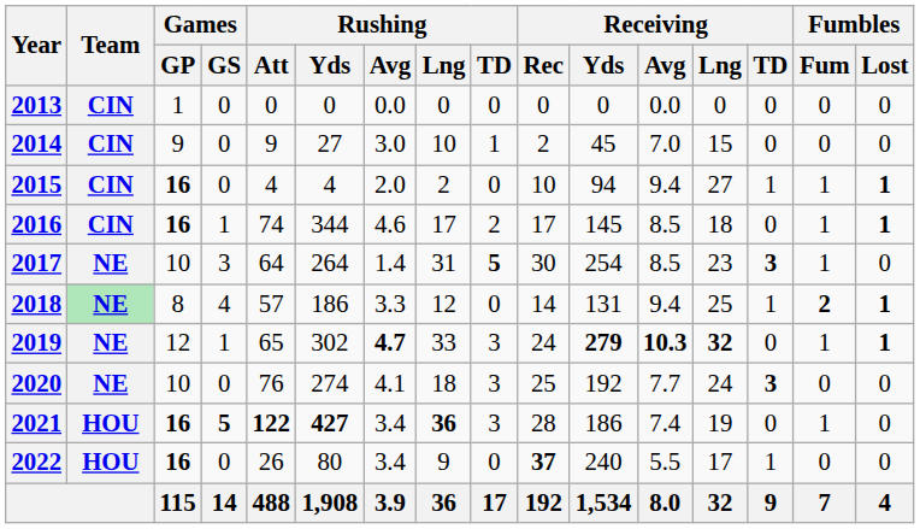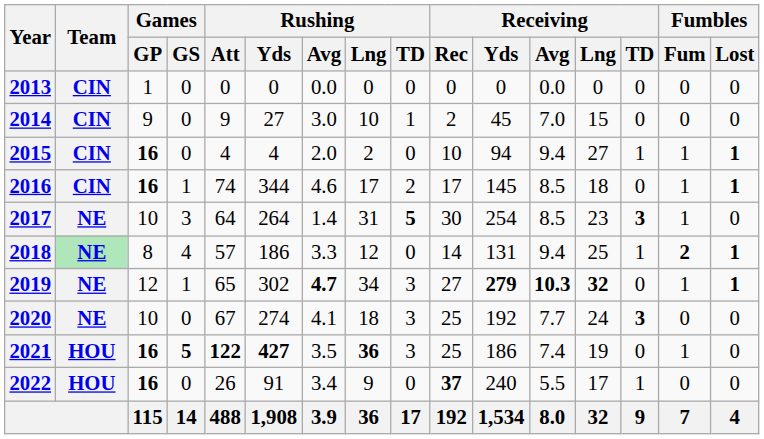 <table class="wikitable" style="text-align:center">
 <tr>
 <th rowspan="2">Year</th>
 <th rowspan="2">Team</th>
 <th colspan="2">Games</th>
 <th colspan="5">Rushing</th>
 <th colspan="5">Receiving</th>
 <th colspan="2">Fumbles</th>
 </tr>
 <tr>
 <th>GP</th>
 <th>GS</th>
 <th>Att</th>
 <th>Yds</th>
 <th>Avg</th>
 <th>Lng</th>
 <th>TD</th>
 <th>Rec</th>
 <th>Yds</th>
 <th>Avg</th>
 <th>Lng</th>
 <th>TD</th>
 <th>Fum</th>
 <th>Lost</th>
 </tr>
 <tr>
 <th><a href='#'>2013</a></th>
 <th><a href='#'>CIN</a></th>
 <td>1</td>
 <td>0</td>
 <td>0</td>
 <td>0</td>
 <td>0.0</td>
 <td>0</td>
 <td>0</td>
 <td>0</td>
 <td>0</td>
 <td>0.0</td>
 <td>0</td>
 <td>0</td>
 <td>0</td>
 <td>0</td>
 </tr>
 <tr>
 <th><a href='#'>2014</a></th>
 <th><a href='#'>CIN</a></th>
 <td>9</td>
 <td>0</td>
 <td>9</td>
 <td>27</td>
 <td>3.0</td>
 <td>10</td>
 <td>1</td>
 <td>2</td>
 <td>45</td>
 <td>7.0</td>
 <td>15</td>
 <td>0</td>
 <td>0</td>
 <td>0</td>
 </tr>
 <tr>
 <th><a href='#'>2015</a></th>
 <th><a href='#'>CIN</a></th>
 <td><strong>16</strong></td>
 <td>0</td>
 <td>4</td>
 <td>4</td>
 <td>2.0</td>
 <td>2</td>
 <td>0</td>
 <td>10</td>
 <td>94</td>
 <td>9.4</td>
 <td>27</td>
 <td>1</td>
 <td>1</td>
 <td><strong>1</strong></td>
 </tr>
 <tr>
 <th><a href='#'>2016</a></th>
 <th><a href='#'>CIN</a></th>
 <td><strong>16</strong></td>
 <td>1</td>
 <td>74</td>
 <td>344</td>
 <td>4.6</td>
 <td>17</td>
 <td>2</td>
 <td>17</td>
 <td>145</td>
 <td>8.5</td>
 <td>18</td>
 <td>0</td>
 <td>1</td>
 <td><strong>1</strong></td>
 </tr>
 <tr>
 <th><a href='#'>2017</a></th>
 <th><a href='#'>NE</a></th>
 <td>10</td>
 <td>3</td>
 <td>64</td>
 <td>264</td>
 <td>1.4</td>
 <td>31</td>
 <td><strong>5</strong></td>
 <td>30</td>
 <td>254</td>
 <td>8.5</td>
 <td>23</td>
 <td><strong>3</strong></td>
 <td>1</td>
 <td>0</td>
 </tr>
 <tr>
 <th><a href='#'>2018</a></th>
 <th style="background:#afe6ba; width:3em;"><a href='#'>NE</a></th>
 <td>8</td>
 <td>4</td>
 <td>57</td>
 <td>186</td>
 <td>3.3</td>
 <td>12</td>
 <td>0</td>
 <td>14</td>
 <td>131</td>
 <td>9.4</td>
 <td>25</td>
 <td>1</td>
 <td><strong>2</strong></td>
 <td><strong>1</strong></td>
 </tr>
 <tr>
 <th><a href='#'>2019</a></th>
 <th><a href='#'>NE</a></th>
 <td>12</td>
 <td>1</td>
 <td>65</td>
 <td>302</td>
 <td><strong>4.7</strong></td>
-<td>33</td>
+<td>34</td>
 <td>3</td>
-<td>24</td>
+<td>27</td>
 <td><strong>279</strong></td>
 <td><strong>10.3</strong></td>
 <td><strong>32</strong></td>
 <td>0</td>
 <td>1</td>
 <td><strong>1</strong></td>
 </tr>
 <tr>
 <th><a href='#'>2020</a></th>
 <th><a href='#'>NE</a></th>
 <td>10</td>
 <td>0</td>
-<td>76</td>
+<td>67</td>
 <td>274</td>
 <td>4.1</td>
 <td>18</td>
 <td>3</td>
 <td>25</td>
 <td>192</td>
 <td>7.7</td>
 <td>24</td>
 <td><strong>3</strong></td>
 <td>0</td>
 <td>0</td>
 </tr>
 <tr>
 <th><a href='#'>2021</a></th>
 <th><a href='#'>HOU</a></th>
 <td><strong>16</strong></td>
 <td><strong>5</strong></td>
 <td><strong>122</strong></td>
 <td><strong>427</strong></td>
-<td>3.4</td>
+<td>3.5</td>
 <td><strong>36</strong></td>
 <td>3</td>
-<td>28</td>
+<td>25</td>
 <td>186</td>
 <td>7.4</td>
 <td>19</td>
 <td>0</td>
 <td>1</td>
 <td>0</td>
 </tr>
 <tr>
 <th><a href='#'>2022</a></th>
 <th><a href='#'>HOU</a></th>
 <td><strong>16</strong></td>
 <td>0</td>
 <td>26</td>
-<td>80</td>
+<td>91</td>
 <td>3.4</td>
 <td>9</td>
 <td>0</td>
 <td><strong>37</strong></td>
 <td>240</td>
 <td>5.5</td>
 <td>17</td>
 <td>1</td>
 <td>0</td>
 <td>0</td>
 </tr>
 <tr>
 <th colspan="2"></th>
 <th>115</th>
 <th>14</th>
 <th>488</th>
 <th>1,908</th>
 <th>3.9</th>
 <th>36</th>
 <th>17</th>
 <th>192</th>
 <th>1,534</th>
 <th>8.0</th>
 <th>32</th>
 <th>9</th>
 <th>7</th>
 <th>4</th>
 </tr>
 </table>
